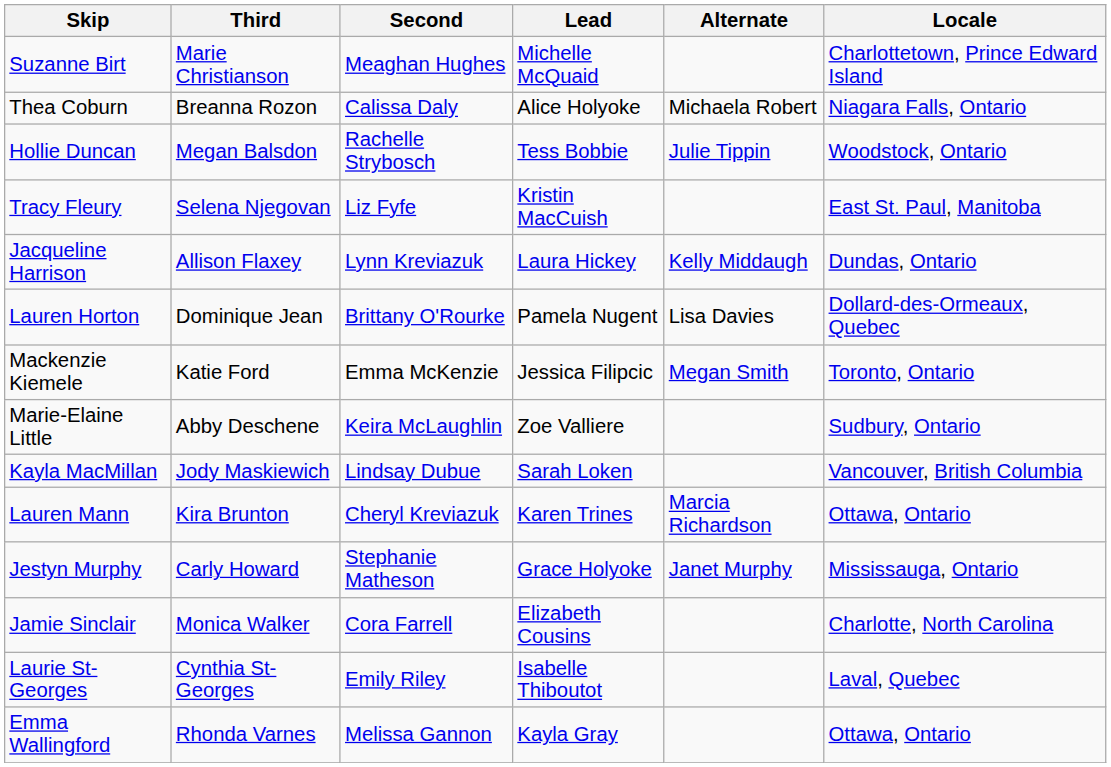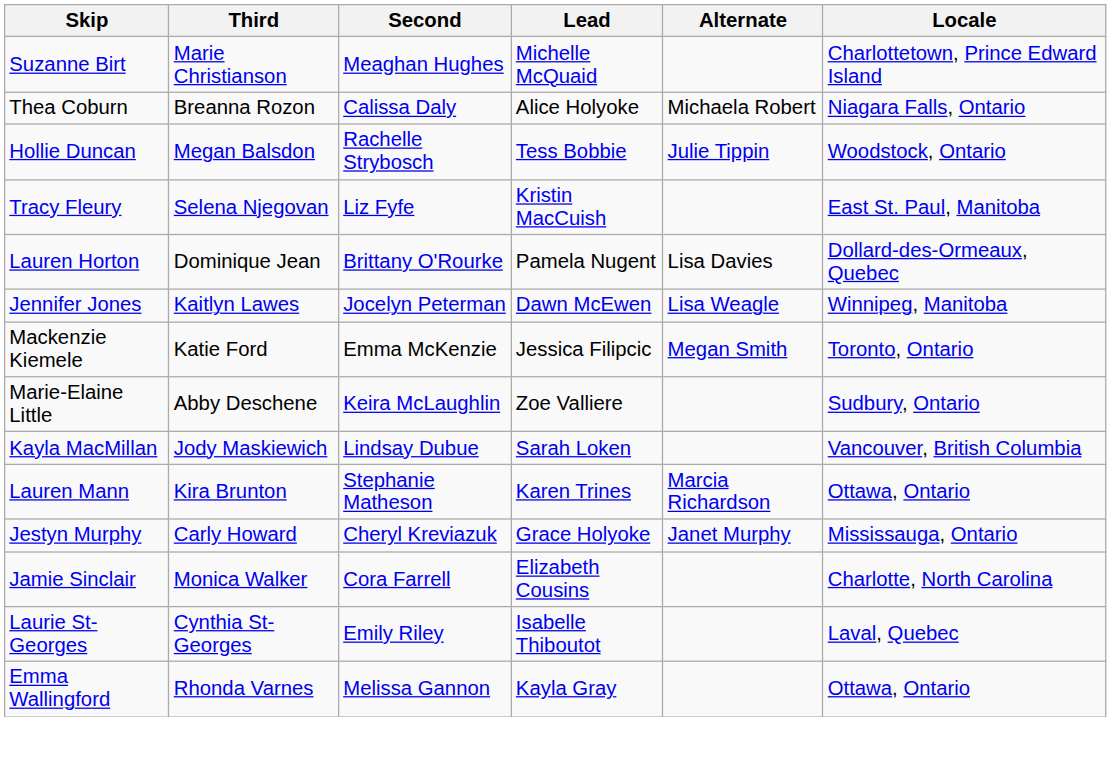 <table class=wikitable>
 <tr>
 <th scope="col">Skip</th>
 <th scope="col">Third</th>
 <th scope="col">Second</th>
 <th scope="col">Lead</th>
 <th scope="col">Alternate</th>
 <th scope="col">Locale</th>
 </tr>
 <tr>
 <td><a href='#'>Suzanne Birt</a></td>
 <td><a href='#'>Marie Christianson</a></td>
 <td><a href='#'>Meaghan Hughes</a></td>
 <td><a href='#'>Michelle McQuaid</a></td>
 <td></td>
 <td> <a href='#'>Charlottetown</a>, <a href='#'>Prince Edward Island</a></td>
 </tr>
 <tr>
 <td>Thea Coburn</td>
 <td>Breanna Rozon</td>
 <td><a href='#'>Calissa Daly</a></td>
 <td>Alice Holyoke</td>
 <td>Michaela Robert</td>
 <td> <a href='#'>Niagara Falls</a>, <a href='#'>Ontario</a></td>
 </tr>
 <tr>
 <td><a href='#'>Hollie Duncan</a></td>
 <td><a href='#'>Megan Balsdon</a></td>
 <td><a href='#'>Rachelle Strybosch</a></td>
 <td><a href='#'>Tess Bobbie</a></td>
 <td><a href='#'>Julie Tippin</a></td>
 <td> <a href='#'>Woodstock</a>, <a href='#'>Ontario</a></td>
 </tr>
 <tr>
 <td><a href='#'>Tracy Fleury</a></td>
 <td><a href='#'>Selena Njegovan</a></td>
 <td><a href='#'>Liz Fyfe</a></td>
 <td><a href='#'>Kristin MacCuish</a></td>
 <td></td>
 <td> <a href='#'>East St. Paul</a>, <a href='#'>Manitoba</a></td>
 </tr>
 <tr>
-<td><a href='#'>Jacqueline Harrison</a></td>
-<td><a href='#'>Allison Flaxey</a></td>
-<td><a href='#'>Lynn Kreviazuk</a></td>
-<td><a href='#'>Laura Hickey</a></td>
-<td><a href='#'>Kelly Middaugh</a></td>
-<td> <a href='#'>Dundas</a>, <a href='#'>Ontario</a></td>
-</tr>
-<tr>
 <td><a href='#'>Lauren Horton</a></td>
 <td>Dominique Jean</td>
 <td><a href='#'>Brittany O'Rourke</a></td>
 <td>Pamela Nugent</td>
 <td>Lisa Davies</td>
 <td> <a href='#'>Dollard-des-Ormeaux</a>, <a href='#'>Quebec</a></td>
+</tr>
+<tr>
+<td><a href='#'>Jennifer Jones</a></td>
+<td><a href='#'>Kaitlyn Lawes</a></td>
+<td><a href='#'>Jocelyn Peterman</a></td>
+<td><a href='#'>Dawn McEwen</a></td>
+<td><a href='#'>Lisa Weagle</a></td>
+<td> <a href='#'>Winnipeg</a>, <a href='#'>Manitoba</a></td>
 </tr>
 <tr>
 <td>Mackenzie Kiemele</td>
 <td>Katie Ford</td>
 <td>Emma McKenzie</td>
 <td>Jessica Filipcic</td>
 <td><a href='#'>Megan Smith</a></td>
 <td> <a href='#'>Toronto</a>, <a href='#'>Ontario</a></td>
 </tr>
 <tr>
 <td>Marie-Elaine Little</td>
 <td>Abby Deschene</td>
 <td><a href='#'>Keira McLaughlin</a></td>
 <td>Zoe Valliere</td>
 <td></td>
 <td> <a href='#'>Sudbury</a>, <a href='#'>Ontario</a></td>
 </tr>
 <tr>
 <td><a href='#'>Kayla MacMillan</a></td>
 <td><a href='#'>Jody Maskiewich</a></td>
 <td><a href='#'>Lindsay Dubue</a></td>
 <td><a href='#'>Sarah Loken</a></td>
 <td></td>
 <td> <a href='#'>Vancouver</a>, <a href='#'>British Columbia</a></td>
 </tr>
 <tr>
 <td><a href='#'>Lauren Mann</a></td>
 <td><a href='#'>Kira Brunton</a></td>
-<td><a href='#'>Cheryl Kreviazuk</a></td>
+<td><a href='#'>Stephanie Matheson</a></td>
 <td><a href='#'>Karen Trines</a></td>
 <td><a href='#'>Marcia Richardson</a></td>
 <td> <a href='#'>Ottawa</a>, <a href='#'>Ontario</a></td>
 </tr>
 <tr>
 <td><a href='#'>Jestyn Murphy</a></td>
 <td><a href='#'>Carly Howard</a></td>
-<td><a href='#'>Stephanie Matheson</a></td>
+<td><a href='#'>Cheryl Kreviazuk</a></td>
 <td><a href='#'>Grace Holyoke</a></td>
 <td><a href='#'>Janet Murphy</a></td>
 <td> <a href='#'>Mississauga</a>, <a href='#'>Ontario</a></td>
 </tr>
 <tr>
 <td><a href='#'>Jamie Sinclair</a></td>
 <td><a href='#'>Monica Walker</a></td>
 <td><a href='#'>Cora Farrell</a></td>
 <td><a href='#'>Elizabeth Cousins</a></td>
 <td></td>
 <td> <a href='#'>Charlotte</a>, <a href='#'>North Carolina</a></td>
 </tr>
 <tr>
 <td><a href='#'>Laurie St-Georges</a></td>
 <td><a href='#'>Cynthia St-Georges</a></td>
 <td><a href='#'>Emily Riley</a></td>
 <td><a href='#'>Isabelle Thiboutot</a></td>
 <td></td>
 <td> <a href='#'>Laval</a>, <a href='#'>Quebec</a></td>
 </tr>
 <tr>
 <td><a href='#'>Emma Wallingford</a></td>
 <td><a href='#'>Rhonda Varnes</a></td>
 <td><a href='#'>Melissa Gannon</a></td>
 <td><a href='#'>Kayla Gray</a></td>
 <td></td>
 <td> <a href='#'>Ottawa</a>, <a href='#'>Ontario</a></td>
 </tr>
 </table>
